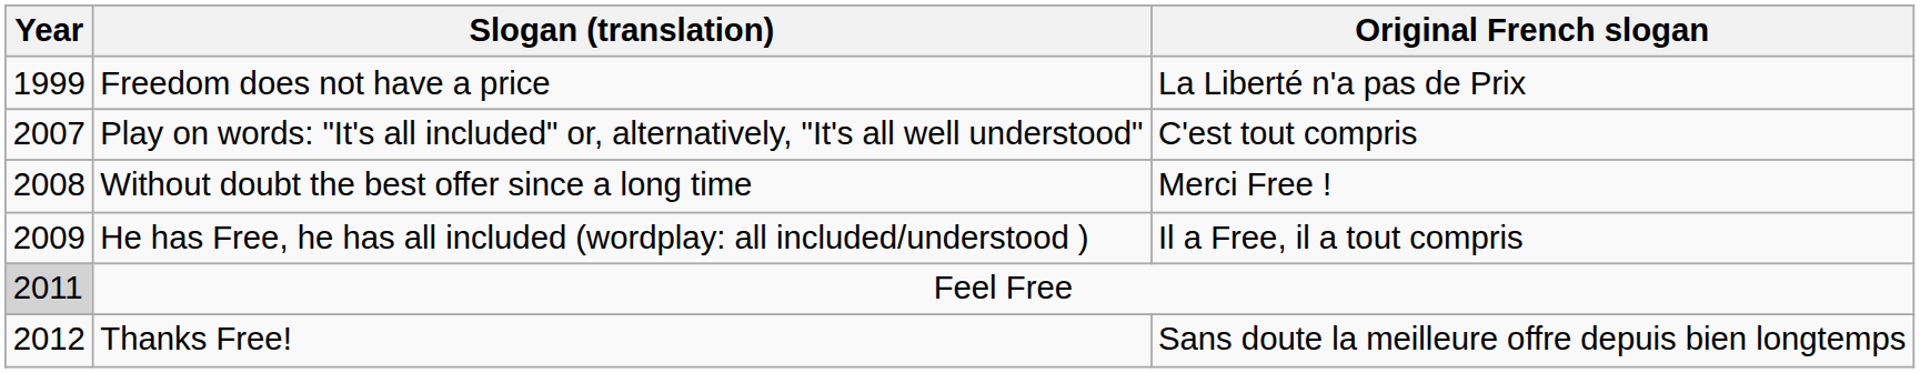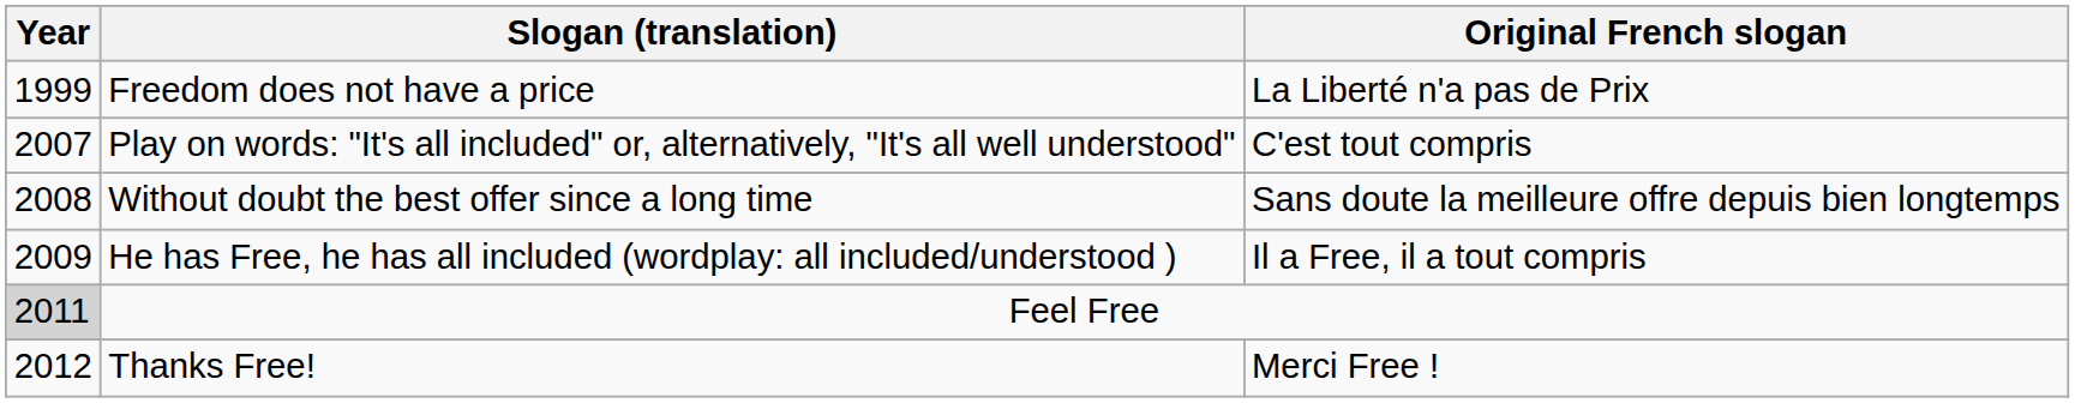 <table class="wikitable" style="text-align: left">
 <tr>
 <th>Year</th>
 <th>Slogan (translation)</th>
 <th>Original French slogan</th>
 </tr>
 <tr>
 <td>1999</td>
 <td>Freedom does not have a price</td>
 <td>La Liberté n'a pas de Prix</td>
 </tr>
 <tr>
 <td>2007</td>
 <td>Play on words: "It's all included" or, alternatively, "It's all well understood"</td>
 <td>C'est tout compris</td>
 </tr>
 <tr>
 <td>2008</td>
 <td>Without doubt the best offer since a long time</td>
-<td>Merci Free !</td>
+<td>Sans doute la meilleure offre depuis bien longtemps</td>
 </tr>
 <tr>
 <td>2009</td>
 <td>He has Free, he has all included (wordplay: all included/understood )</td>
 <td>Il a Free, il a tout compris</td>
 </tr>
 <tr>
 <td style="background: lightgrey;">2011</td>
 <td style="text-align:center;" colspan="2">Feel Free</td>
 </tr>
 <tr>
 <td>2012</td>
 <td>Thanks Free!</td>
-<td>Sans doute la meilleure offre depuis bien longtemps</td>
+<td>Merci Free !</td>
 </tr>
 </table>
